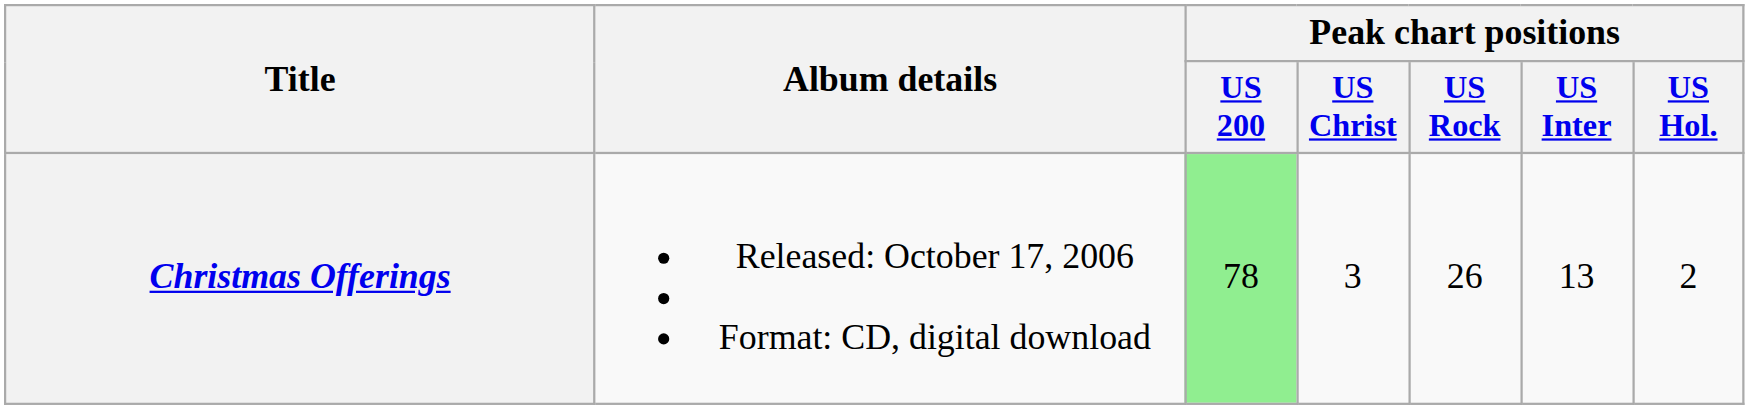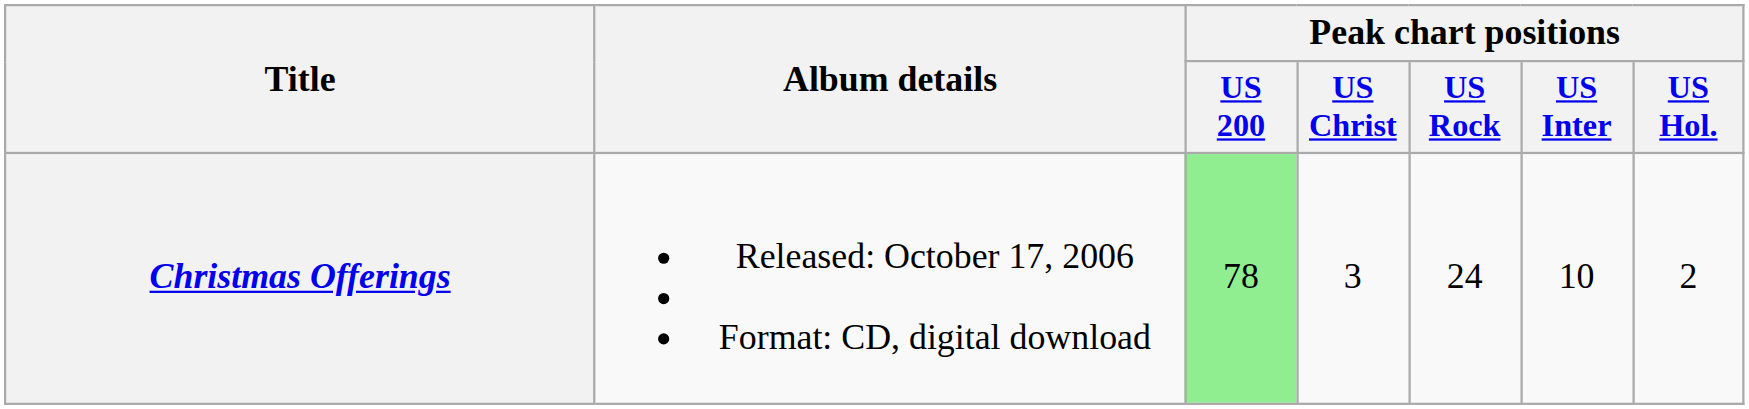 <table class="wikitable plainrowheaders" style="text-align:center;">
 <tr>
 <th scope="col" rowspan="2" style="width:16em;">Title</th>
 <th scope="col" rowspan="2" style="width:16em;">Album details</th>
 <th scope="col" colspan="5">Peak chart positions</th>
 </tr>
 <tr>
 <th style="width:3em; font-size:90%"><a href='#'>US<br>200</a><br></th>
 <th style="width:3em; font-size:90%"><a href='#'>US<br>Christ</a><br></th>
 <th style="width:3em; font-size:90%"><a href='#'>US<br>Rock</a><br></th>
 <th style="width:3em; font-size:90%"><a href='#'>US<br>Inter</a></th>
 <th style="width:3em; font-size:90%"><a href='#'>US<br>Hol.</a><br></th>
 </tr>
 <tr>
 <th scope="row"><em><a href='#'>Christmas Offerings</a></em></th>
 <td><br><ul><li>Released: October 17, 2006</li><li></li><li>Format: CD, digital download</li></ul></td>
 <td style="background: lightgreen;">78</td>
 <td>3</td>
-<td>26</td>
-<td>13</td>
+<td>24</td>
+<td>10</td>
 <td>2</td>
 </tr>
 </table>
